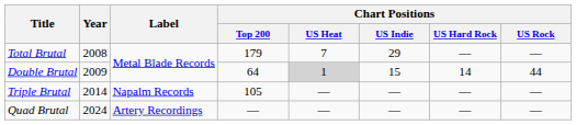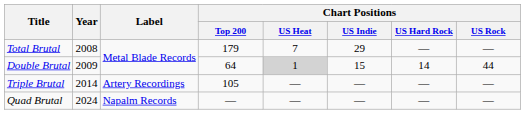 <table class="wikitable">
 <tr>
 <th rowspan="2">Title</th>
 <th rowspan="2">Year</th>
 <th rowspan="2">Label</th>
 <th colspan="5">Chart Positions</th>
 </tr>
 <tr>
 <th style="width:86px;"><small><a href='#'>Top 200</a></small></th>
 <th style="width:86px;"><small><a href='#'>US Heat</a></small></th>
 <th style="width:86px;"><small><a href='#'>US Indie</a></small></th>
 <th style="width:86px;"><small><a href='#'>US Hard Rock</a></small></th>
 <th style="width:86px;"><small><a href='#'>US Rock</a></small></th>
 </tr>
 <tr>
 <td><em><a href='#'>Total Brutal</a></em></td>
 <td>2008</td>
 <td rowspan="2"><a href='#'>Metal Blade Records</a></td>
 <td style="text-align:center;">179</td>
 <td style="text-align:center;">7</td>
 <td style="text-align:center;">29</td>
 <td style="text-align:center;">—</td>
 <td style="text-align:center;">—</td>
 </tr>
 <tr>
 <td><em><a href='#'>Double Brutal</a></em></td>
 <td>2009</td>
 <td style="text-align:center;">64</td>
 <td style="background: lightgrey; text-align:center;">1</td>
 <td style="text-align:center;">15</td>
 <td style="text-align:center;">14</td>
 <td style="text-align:center;">44</td>
 </tr>
 <tr>
 <td><em><a href='#'>Triple Brutal</a></em></td>
 <td>2014</td>
-<td><a href='#'>Napalm Records</a></td>
+<td><a href='#'>Artery Recordings</a></td>
 <td style="text-align:center;">105</td>
 <td style="text-align:center;">—</td>
 <td style="text-align:center;">—</td>
 <td style="text-align:center;">—</td>
 <td style="text-align:center;">—</td>
 </tr>
 <tr>
 <td><em>Quad Brutal</em></td>
 <td>2024</td>
-<td><a href='#'>Artery Recordings</a></td>
+<td><a href='#'>Napalm Records</a></td>
 <td style="text-align:center;">—</td>
 <td style="text-align:center;">—</td>
 <td style="text-align:center;">—</td>
 <td style="text-align:center;">—</td>
 <td style="text-align:center;">—</td>
 </tr>
 </table>
